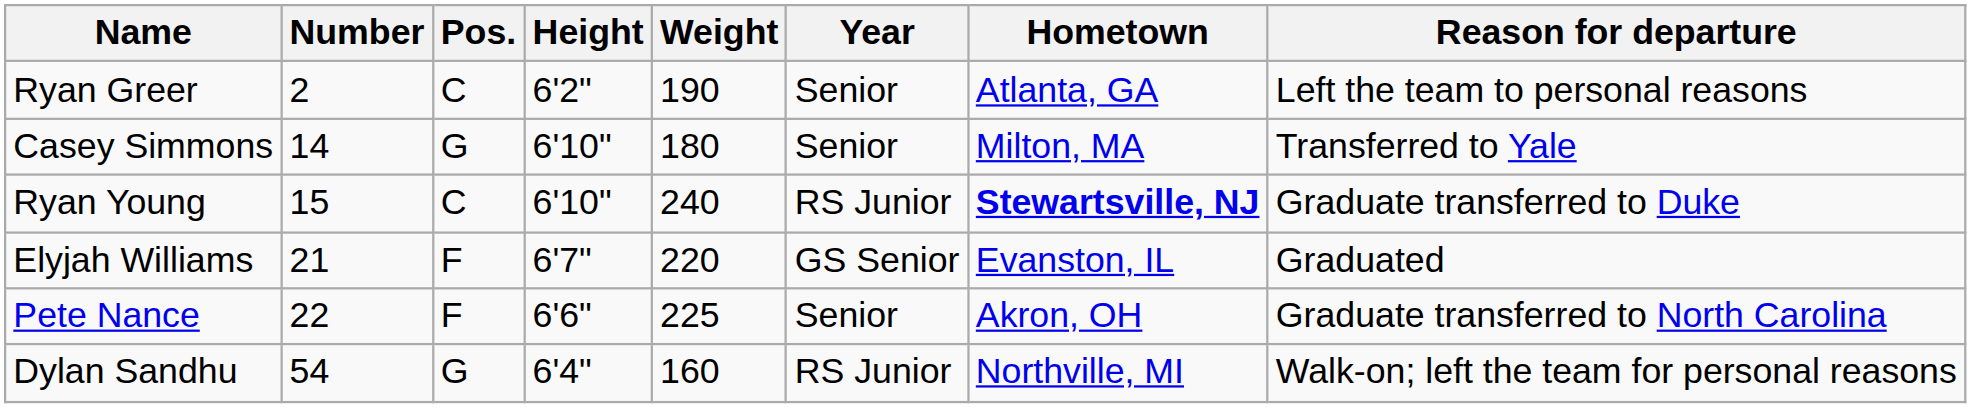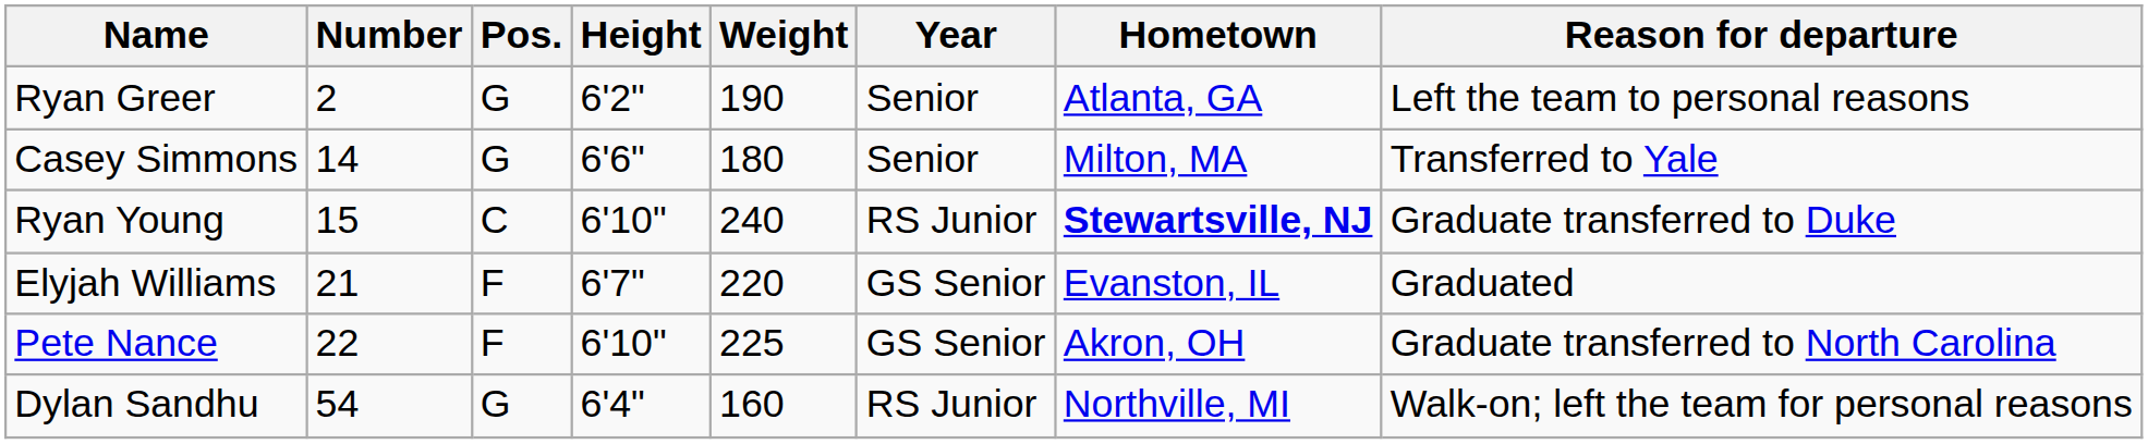 <table class="wikitable sortable" border="1">
 <tr>
 <th>Name</th>
 <th>Number</th>
 <th>Pos.</th>
 <th>Height</th>
 <th>Weight</th>
 <th>Year</th>
 <th>Hometown</th>
 <th class="unsortable">Reason for departure</th>
 </tr>
 <tr>
 <td>Ryan Greer</td>
 <td>2</td>
-<td>C</td>
+<td>G</td>
 <td>6'2"</td>
 <td>190</td>
 <td>Senior</td>
 <td><a href='#'>Atlanta, GA</a></td>
 <td>Left the team to personal reasons</td>
 </tr>
 <tr>
 <td>Casey Simmons</td>
 <td>14</td>
 <td>G</td>
-<td>6'10"</td>
+<td>6'6"</td>
 <td>180</td>
 <td>Senior</td>
 <td><a href='#'>Milton, MA</a></td>
 <td>Transferred to <a href='#'>Yale</a></td>
 </tr>
 <tr>
 <td>Ryan Young</td>
 <td>15</td>
 <td>C</td>
 <td>6'10"</td>
 <td>240</td>
 <td>RS Junior</td>
 <td><strong><a href='#'>Stewartsville, NJ</a></strong></td>
 <td>Graduate transferred to <a href='#'>Duke</a></td>
 </tr>
 <tr>
 <td>Elyjah Williams</td>
 <td>21</td>
 <td>F</td>
 <td>6'7"</td>
 <td>220</td>
 <td>GS Senior</td>
 <td><a href='#'>Evanston, IL</a></td>
 <td>Graduated</td>
 </tr>
 <tr>
 <td><a href='#'>Pete Nance</a></td>
 <td>22</td>
 <td>F</td>
-<td>6'6"</td>
+<td>6'10"</td>
 <td>225</td>
-<td>Senior</td>
+<td>GS Senior</td>
 <td><a href='#'>Akron, OH</a></td>
 <td>Graduate transferred to <a href='#'>North Carolina</a></td>
 </tr>
 <tr>
 <td>Dylan Sandhu</td>
 <td>54</td>
 <td>G</td>
 <td>6'4"</td>
 <td>160</td>
 <td>RS Junior</td>
 <td><a href='#'>Northville, MI</a></td>
 <td>Walk-on; left the team for personal reasons</td>
 </tr>
 </table>
